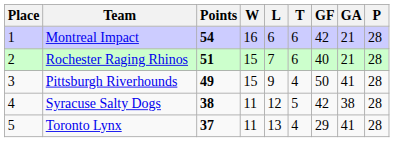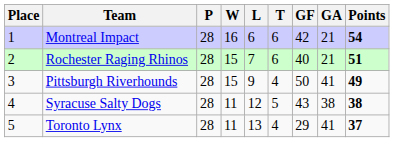 <table class="wikitable">
 <tr>
 <th>Place</th>
 <th width="170">Team</th>
-<th>Points</th>
+<th width="20">P</th>
 <th width="20">W</th>
 <th width="20">L</th>
 <th width="20">T</th>
 <th width="20">GF</th>
 <th width="20">GA</th>
-<th width="20">P</th>
+<th>Points</th>
 </tr>
 <tr bgcolor=#ccccff>
 <td>1</td>
 <td><a href='#'>Montreal Impact</a></td>
-<td><strong>54</strong></td>
+<td>28</td>
 <td>16</td>
 <td>6</td>
 <td>6</td>
 <td>42</td>
 <td>21</td>
-<td>28</td>
+<td><strong>54</strong></td>
 </tr>
 <tr bgcolor=#ccffcc>
 <td>2</td>
 <td><a href='#'>Rochester Raging Rhinos</a></td>
-<td><strong>51</strong></td>
+<td>28</td>
 <td>15</td>
 <td>7</td>
 <td>6</td>
 <td>40</td>
 <td>21</td>
-<td>28</td>
+<td><strong>51</strong></td>
 </tr>
 <tr>
 <td>3</td>
 <td><a href='#'>Pittsburgh Riverhounds</a></td>
-<td><strong>49</strong></td>
+<td>28</td>
 <td>15</td>
 <td>9</td>
 <td>4</td>
 <td>50</td>
 <td>41</td>
-<td>28</td>
+<td><strong>49</strong></td>
 </tr>
 <tr>
 <td>4</td>
 <td><a href='#'>Syracuse Salty Dogs</a></td>
-<td><strong>38</strong></td>
+<td>28</td>
 <td>11</td>
 <td>12</td>
 <td>5</td>
-<td>42</td>
+<td>43</td>
 <td>38</td>
-<td>28</td>
+<td><strong>38</strong></td>
 </tr>
 <tr>
 <td>5</td>
 <td><a href='#'>Toronto Lynx</a></td>
-<td><strong>37</strong></td>
+<td>28</td>
 <td>11</td>
 <td>13</td>
 <td>4</td>
 <td>29</td>
 <td>41</td>
-<td>28</td>
+<td><strong>37</strong></td>
 </tr>
 </table>
